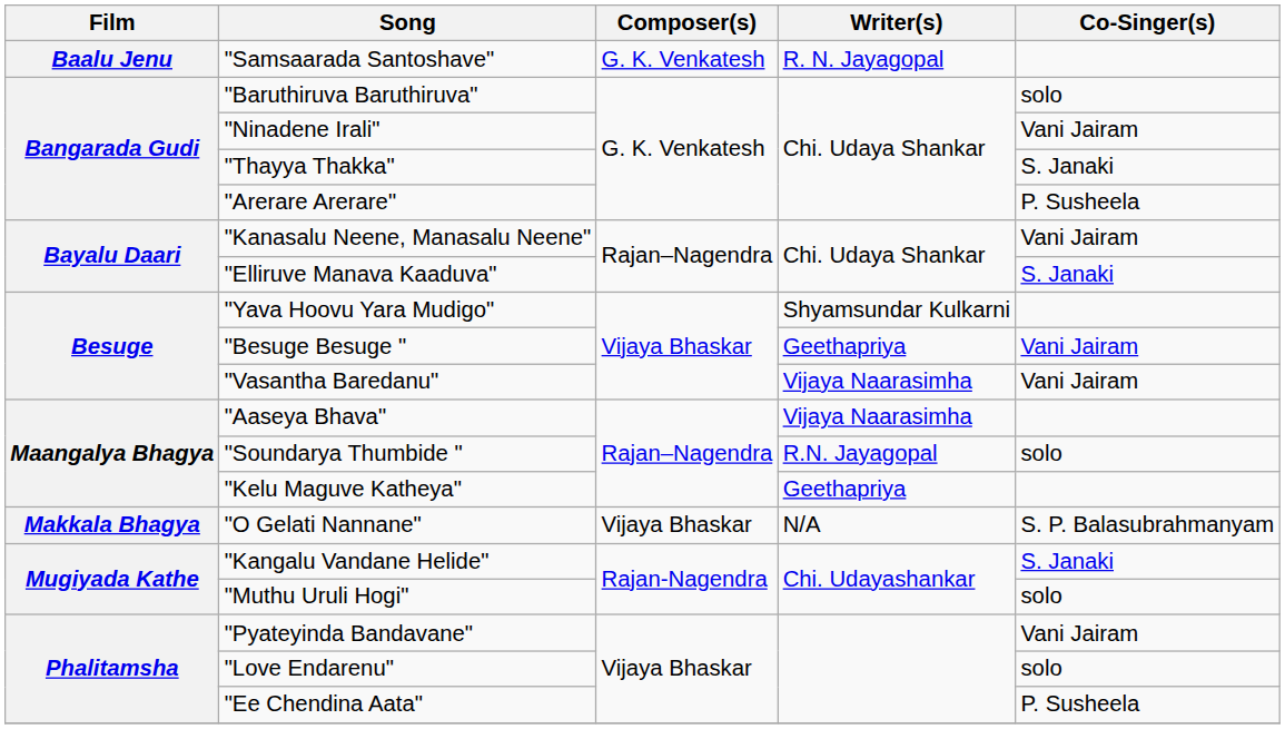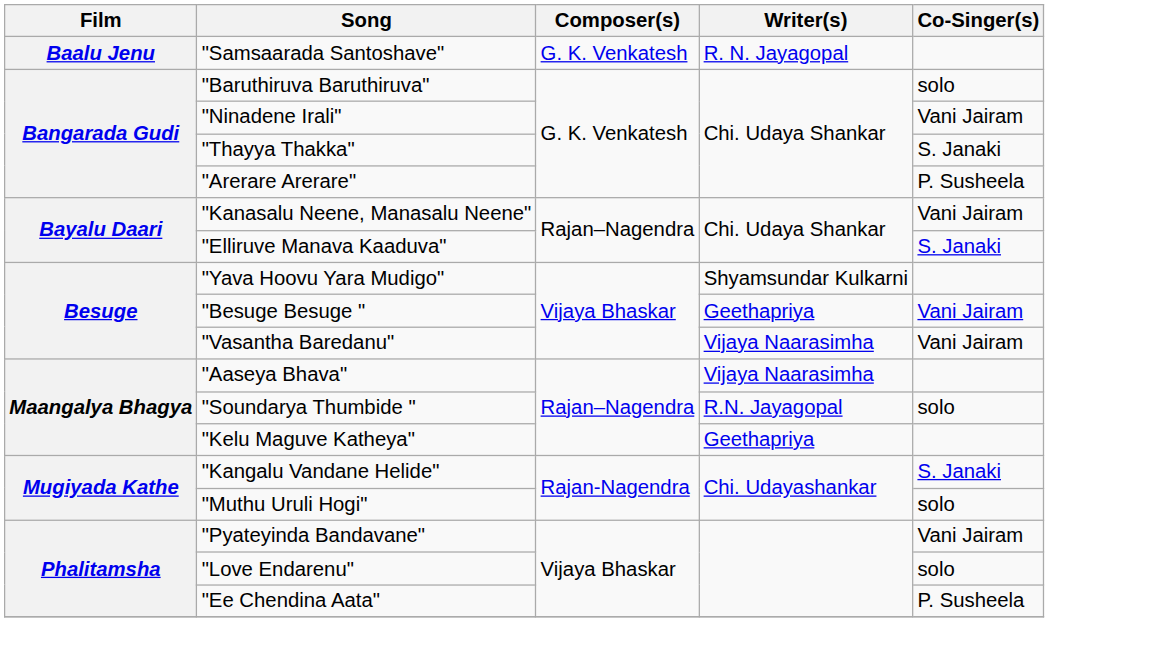 <table class="wikitable">
 <tr>
 <th>Film</th>
 <th>Song</th>
 <th>Composer(s)</th>
 <th>Writer(s)</th>
 <th>Co-Singer(s)</th>
 </tr>
 <tr>
 <th><em><a href='#'>Baalu Jenu</a></em></th>
 <td>"Samsaarada Santoshave"</td>
 <td><a href='#'>G. K. Venkatesh</a></td>
 <td><a href='#'>R. N. Jayagopal</a></td>
 <td></td>
 </tr>
 <tr>
 <th Rowspan=4><em><a href='#'>Bangarada Gudi</a></em></th>
 <td>"Baruthiruva Baruthiruva"</td>
 <td Rowspan=4>G. K. Venkatesh</td>
 <td rowspan=4>Chi. Udaya Shankar</td>
 <td rowspan=>solo</td>
 </tr>
 <tr>
 <td>"Ninadene Irali"</td>
 <td>Vani Jairam</td>
 </tr>
 <tr>
 <td>"Thayya Thakka"</td>
 <td>S. Janaki</td>
 </tr>
 <tr>
 <td>"Arerare Arerare"</td>
 <td>P. Susheela</td>
 </tr>
 <tr>
 <th Rowspan=2><em><a href='#'>Bayalu Daari</a></em></th>
 <td>"Kanasalu Neene, Manasalu Neene"</td>
 <td rowspan=2>Rajan–Nagendra</td>
 <td rowspan=2>Chi. Udaya Shankar</td>
 <td>Vani Jairam</td>
 </tr>
 <tr>
 <td>"Elliruve Manava Kaaduva"</td>
 <td><a href='#'>S. Janaki</a></td>
 </tr>
 <tr>
 <th rowspan=3><em><a href='#'>Besuge</a></em></th>
 <td>"Yava Hoovu Yara Mudigo"</td>
 <td rowspan=3><a href='#'>Vijaya Bhaskar</a></td>
 <td>Shyamsundar Kulkarni</td>
 <td></td>
 </tr>
 <tr>
 <td>"Besuge Besuge "</td>
 <td><a href='#'>Geethapriya</a></td>
 <td><a href='#'>Vani Jairam</a></td>
 </tr>
 <tr>
 <td>"Vasantha Baredanu"</td>
 <td><a href='#'>Vijaya Naarasimha</a></td>
 <td>Vani Jairam</td>
 </tr>
 <tr>
 <th rowspan=3><em>Maangalya Bhagya</em></th>
 <td>"Aaseya Bhava"</td>
 <td rowspan=3><a href='#'>Rajan–Nagendra</a></td>
 <td><a href='#'>Vijaya Naarasimha</a></td>
 <td></td>
 </tr>
 <tr>
 <td>"Soundarya Thumbide "</td>
 <td><a href='#'>R.N. Jayagopal</a></td>
 <td>solo</td>
 </tr>
 <tr>
 <td>"Kelu Maguve Katheya"</td>
 <td><a href='#'>Geethapriya</a></td>
 <td></td>
 </tr>
 <tr>
-<th><em><a href='#'>Makkala Bhagya</a></em></th>
-<td>"O Gelati Nannane"</td>
-<td>Vijaya Bhaskar</td>
-<td>N/A</td>
-<td>S. P. Balasubrahmanyam</td>
-</tr>
-<tr>
 <th rowspan=2><em><a href='#'>Mugiyada Kathe</a></em></th>
 <td>"Kangalu Vandane Helide"</td>
 <td rowspan=2><a href='#'>Rajan-Nagendra</a></td>
 <td rowspan=2><a href='#'>Chi. Udayashankar</a></td>
 <td><a href='#'>S. Janaki</a></td>
 </tr>
 <tr>
 <td>"Muthu Uruli Hogi"</td>
 <td>solo</td>
 </tr>
 <tr>
 <th Rowspan=3><em><a href='#'>Phalitamsha</a></em></th>
 <td>"Pyateyinda Bandavane"</td>
 <td rowspan=3>Vijaya Bhaskar</td>
 <td rowspan=3></td>
 <td>Vani Jairam</td>
 </tr>
 <tr>
 <td>"Love Endarenu"</td>
 <td>solo</td>
 </tr>
 <tr>
 <td>"Ee Chendina Aata"</td>
 <td>P. Susheela</td>
 </tr>
 <tr>
 </tr>
 </table>
